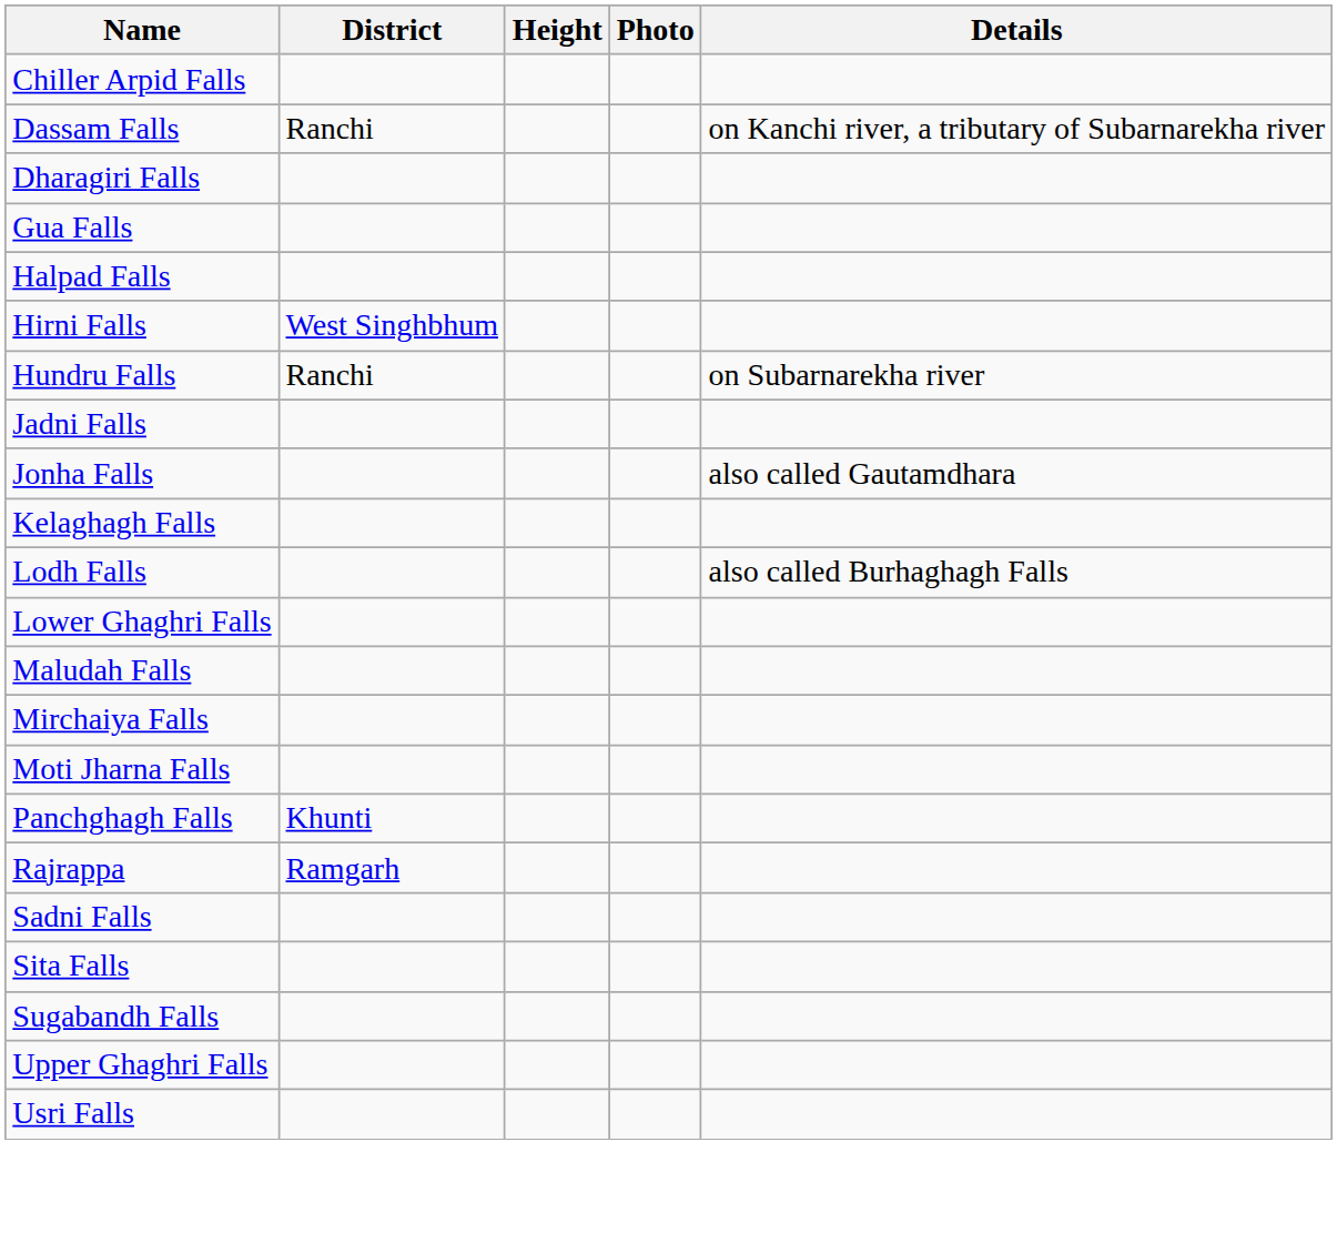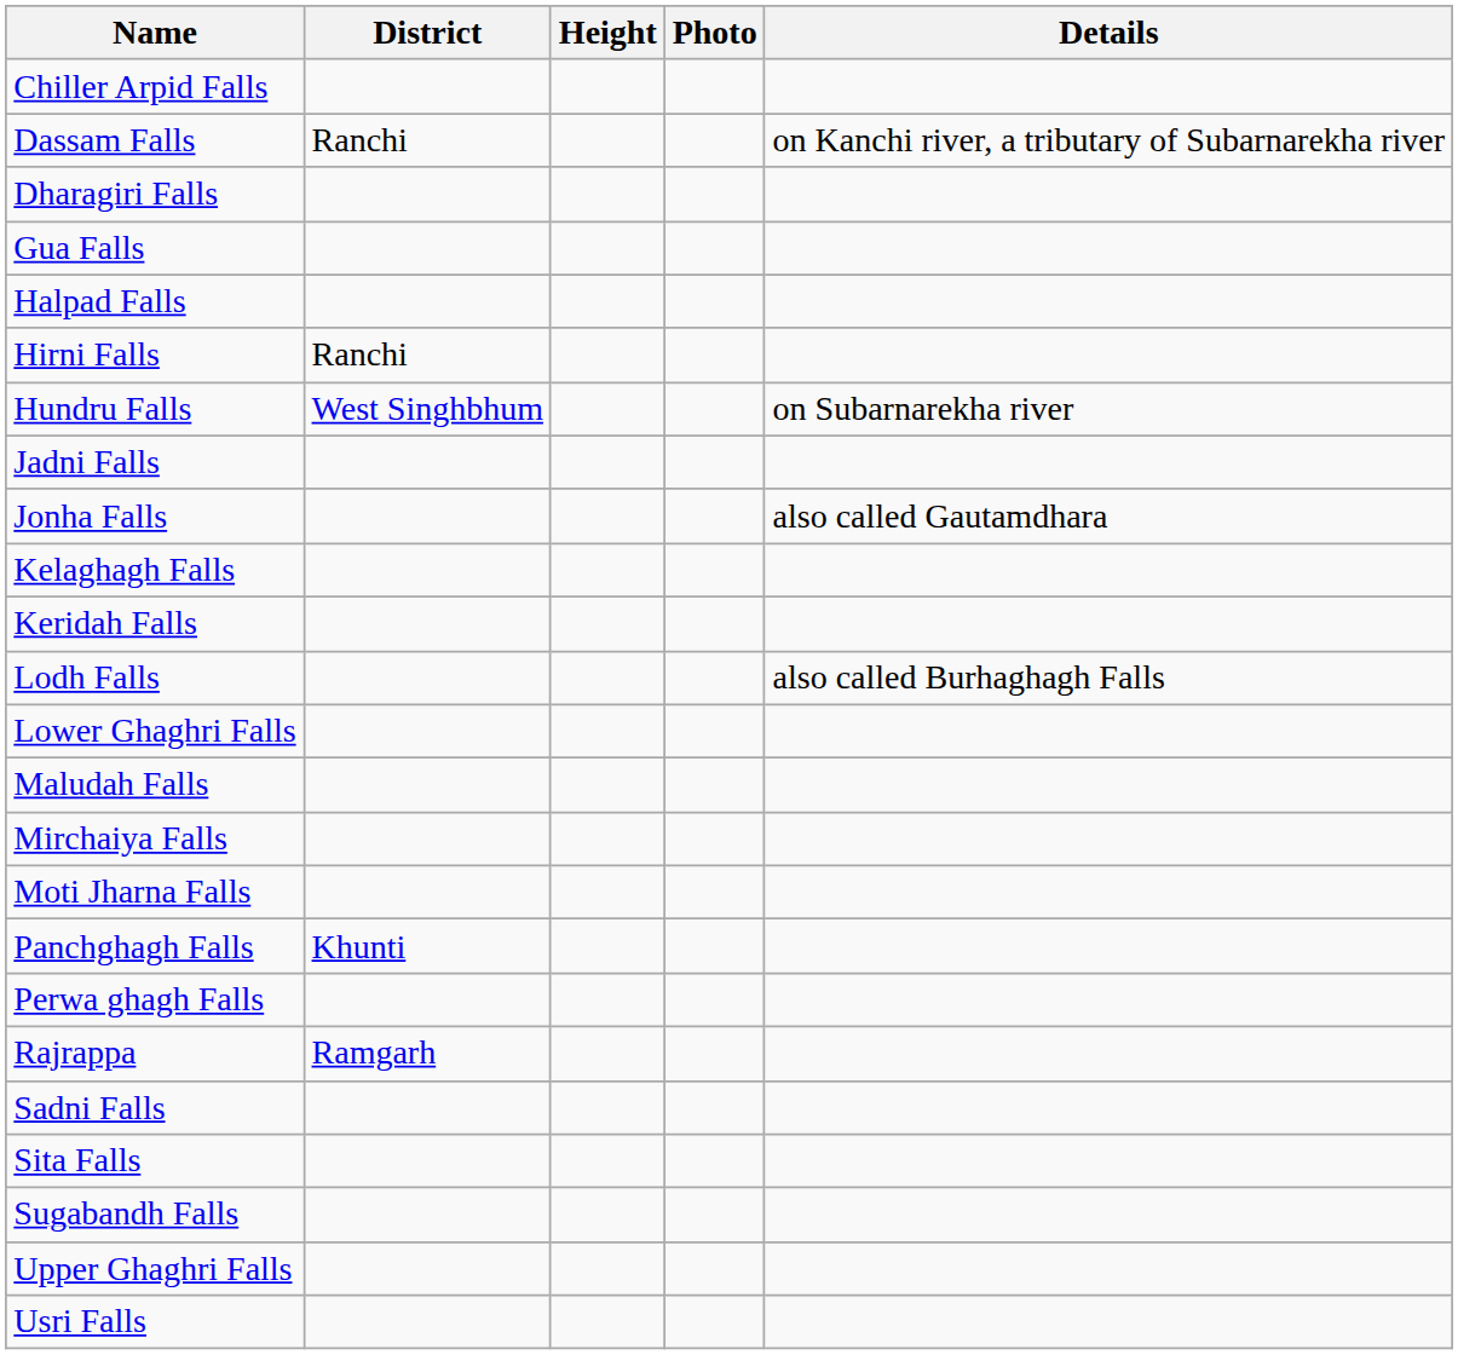 <table class="wikitable sortable">
 <tr>
 <th>Name</th>
 <th>District</th>
 <th>Height</th>
 <th class="unsortable">Photo</th>
 <th>Details</th>
 </tr>
 <tr>
 <td><a href='#'>Chiller Arpid Falls</a></td>
 <td></td>
 <td></td>
 <td></td>
 <td></td>
 </tr>
 <tr>
 <td><a href='#'>Dassam Falls</a></td>
 <td>Ranchi</td>
 <td></td>
 <td></td>
 <td>on Kanchi river, a tributary of Subarnarekha river</td>
 </tr>
 <tr>
 <td><a href='#'>Dharagiri Falls</a></td>
 <td></td>
 <td></td>
 <td></td>
 <td></td>
 </tr>
 <tr>
 <td><a href='#'>Gua Falls</a></td>
 <td></td>
 <td></td>
 <td></td>
 <td></td>
 </tr>
 <tr>
 <td><a href='#'>Halpad Falls</a></td>
 <td></td>
 <td></td>
 <td></td>
 <td></td>
 </tr>
 <tr>
 <td><a href='#'>Hirni Falls</a></td>
-<td><a href='#'>West Singhbhum</a></td>
+<td>Ranchi</td>
 <td></td>
 <td></td>
 <td></td>
 </tr>
 <tr>
 <td><a href='#'>Hundru Falls</a></td>
-<td>Ranchi</td>
+<td><a href='#'>West Singhbhum</a></td>
 <td></td>
 <td></td>
 <td>on Subarnarekha river</td>
 </tr>
 <tr>
 <td><a href='#'>Jadni Falls</a></td>
 <td></td>
 <td></td>
 <td></td>
 <td></td>
 </tr>
 <tr>
 <td><a href='#'>Jonha Falls</a></td>
 <td></td>
 <td></td>
 <td></td>
 <td>also called Gautamdhara</td>
 </tr>
 <tr>
 <td><a href='#'>Kelaghagh Falls</a></td>
+<td></td>
+<td></td>
+<td></td>
+<td></td>
+</tr>
+<tr>
+<td><a href='#'>Keridah Falls</a></td>
 <td></td>
 <td></td>
 <td></td>
 <td></td>
 </tr>
 <tr>
 <td><a href='#'>Lodh Falls</a></td>
 <td></td>
 <td></td>
 <td></td>
 <td>also called Burhaghagh Falls</td>
 </tr>
 <tr>
 <td><a href='#'>Lower Ghaghri Falls</a></td>
 <td></td>
 <td></td>
 <td></td>
 <td></td>
 </tr>
 <tr>
 <td><a href='#'>Maludah Falls</a></td>
 <td></td>
 <td></td>
 <td></td>
 <td></td>
 </tr>
 <tr>
 <td><a href='#'>Mirchaiya Falls</a></td>
 <td></td>
 <td></td>
 <td></td>
 <td></td>
 </tr>
 <tr>
 <td><a href='#'>Moti Jharna Falls</a></td>
 <td></td>
 <td></td>
 <td></td>
 <td></td>
 </tr>
 <tr>
 <td><a href='#'>Panchghagh Falls</a></td>
 <td><a href='#'>Khunti</a></td>
 <td></td>
 <td></td>
 <td></td>
 </tr>
 <tr>
+<td><a href='#'>Perwa ghagh Falls</a></td>
+<td></td>
+<td></td>
+<td></td>
+<td></td>
+</tr>
+<tr>
 <td><a href='#'>Rajrappa</a></td>
 <td><a href='#'>Ramgarh</a></td>
 <td></td>
 <td></td>
 <td></td>
 </tr>
 <tr>
 <td><a href='#'>Sadni Falls</a></td>
 <td></td>
 <td></td>
 <td></td>
 <td></td>
 </tr>
 <tr>
 <td><a href='#'>Sita Falls</a></td>
 <td></td>
 <td></td>
 <td></td>
 <td></td>
 </tr>
 <tr>
 <td><a href='#'>Sugabandh Falls</a></td>
 <td></td>
 <td></td>
 <td></td>
 <td></td>
 </tr>
 <tr>
 <td><a href='#'>Upper Ghaghri Falls</a></td>
 <td></td>
 <td></td>
 <td></td>
 <td></td>
 </tr>
 <tr>
 <td><a href='#'>Usri Falls</a></td>
 <td></td>
 <td></td>
 <td></td>
 <td></td>
 </tr>
 </table>
